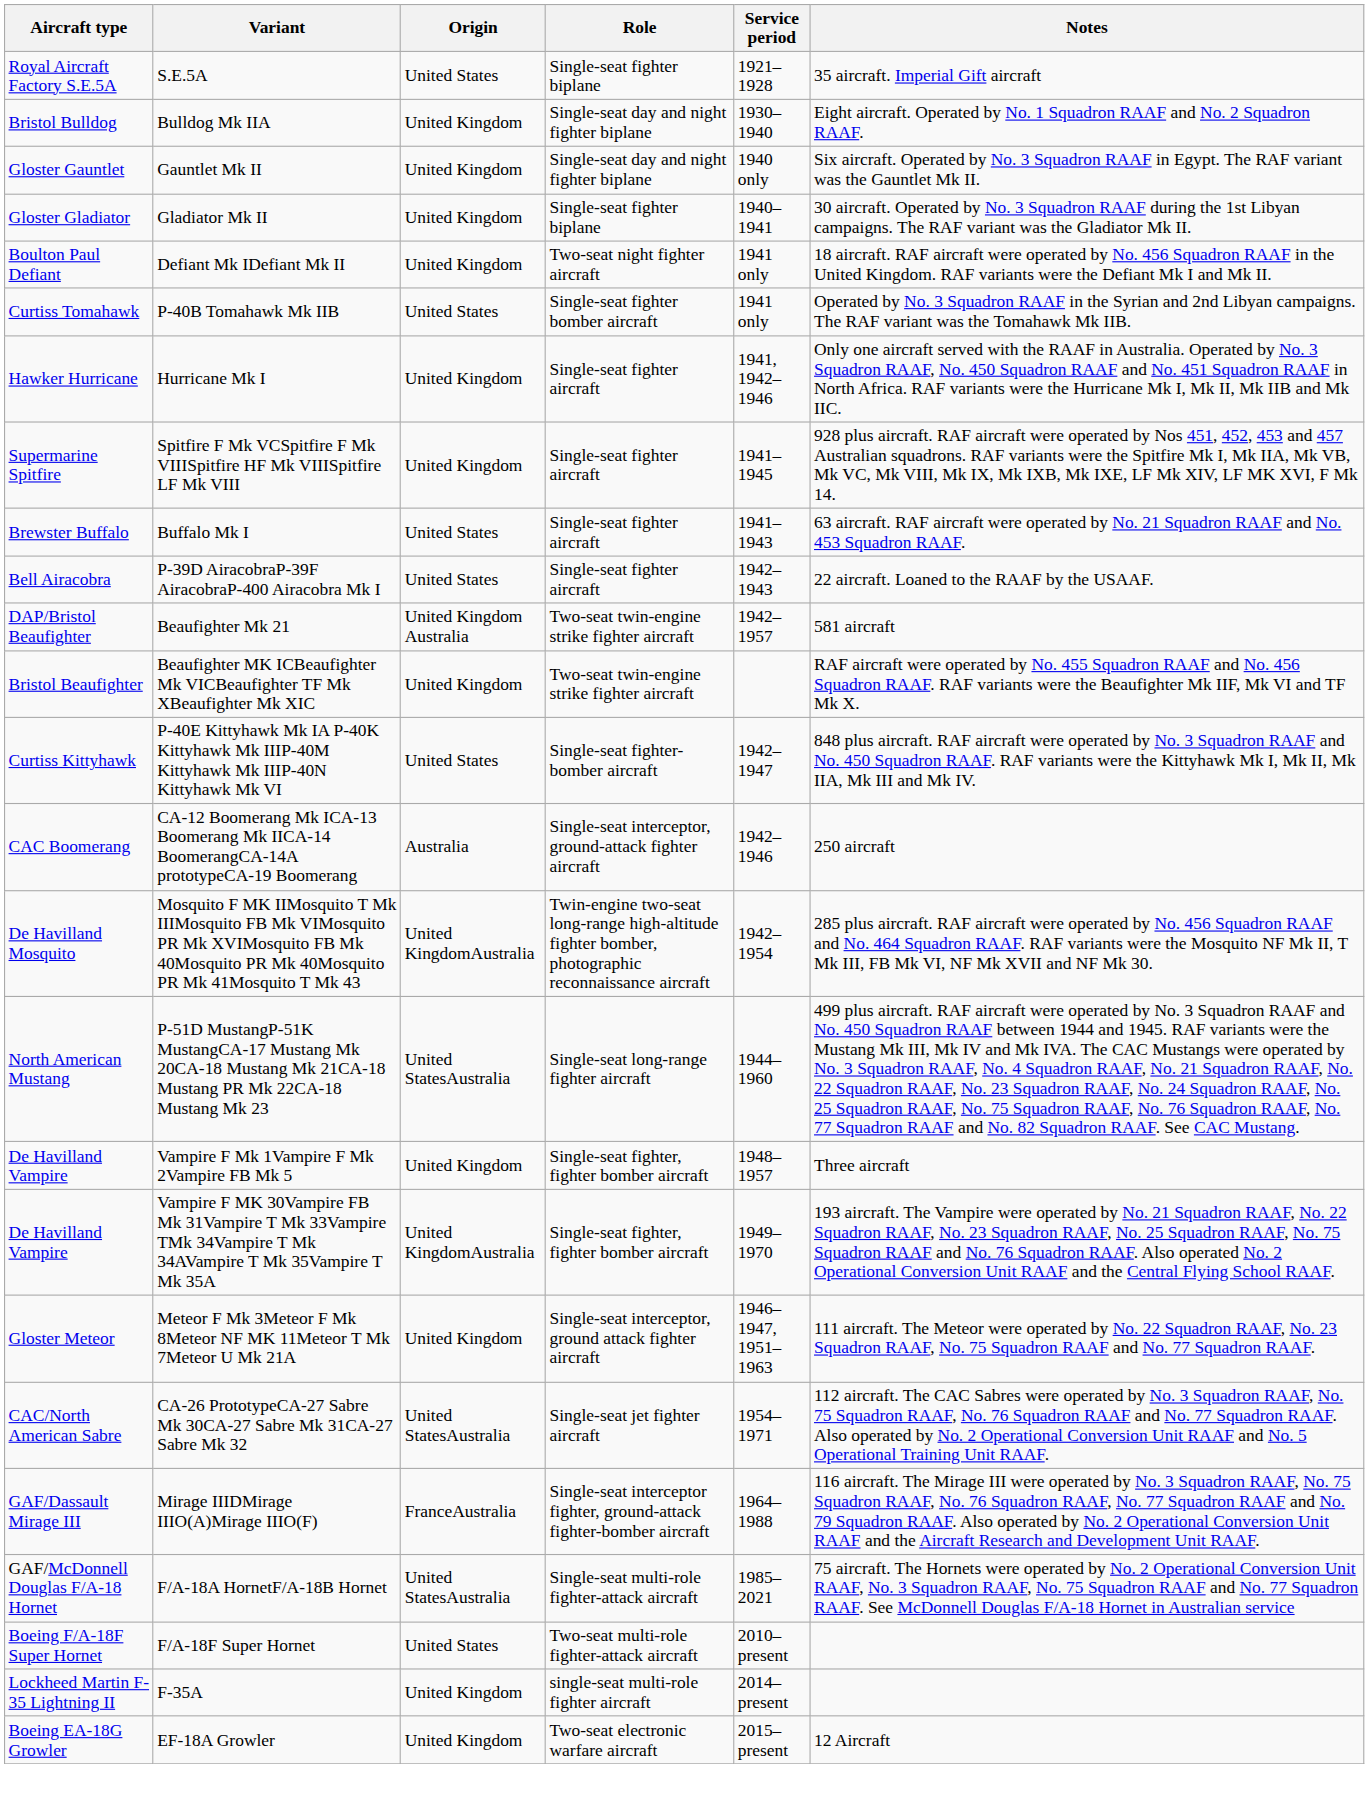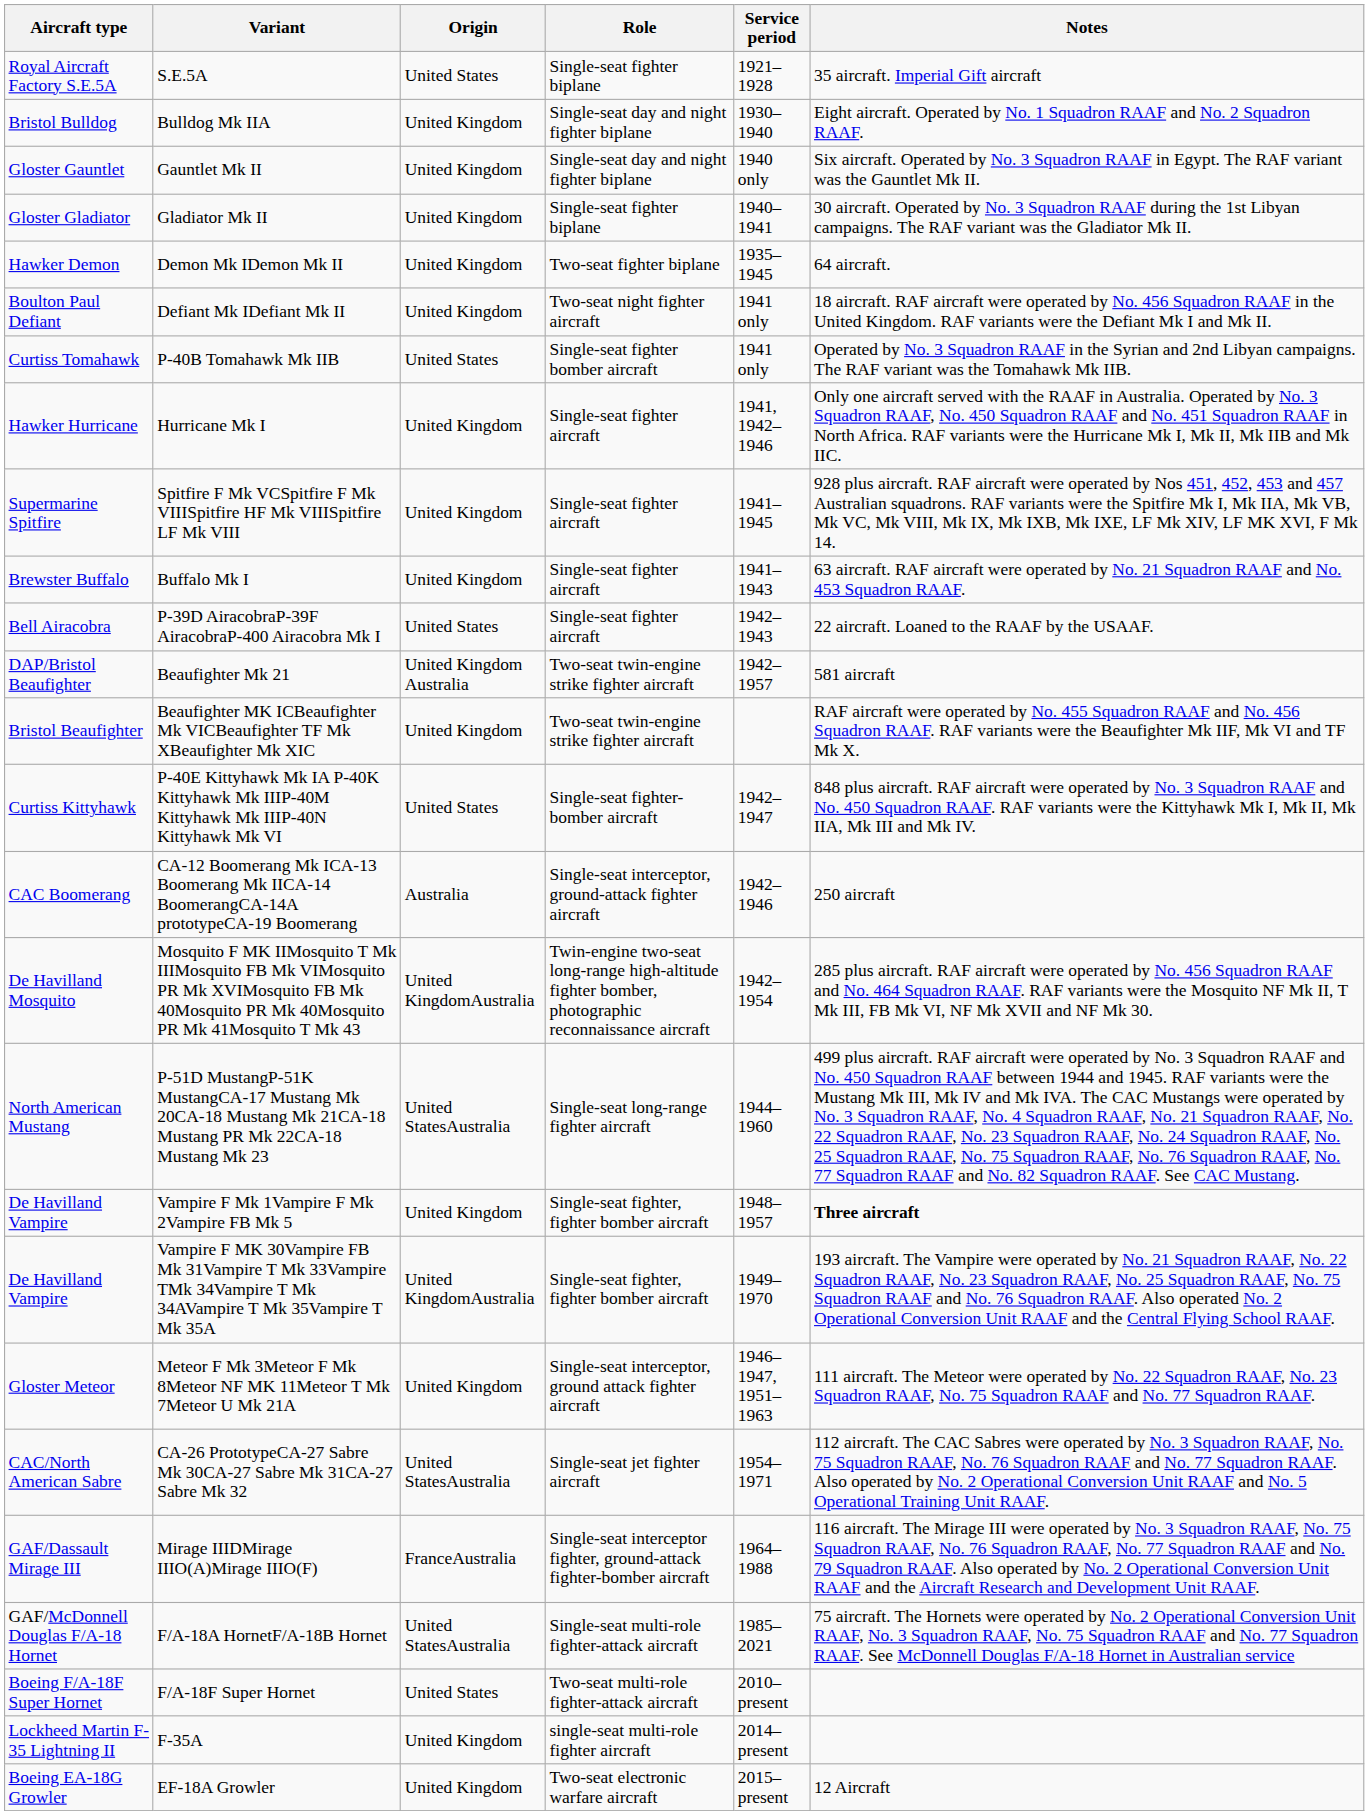 <table class="wikitable sortable">
 <tr>
 <th>Aircraft type</th>
 <th>Variant</th>
 <th>Origin</th>
 <th>Role</th>
 <th>Service period</th>
 <th>Notes</th>
 </tr>
 <tr>
 <td><a href='#'>Royal Aircraft Factory S.E.5A</a></td>
 <td>S.E.5A</td>
 <td>United States</td>
 <td>Single-seat fighter biplane</td>
 <td>1921–1928</td>
 <td>35 aircraft. <a href='#'>Imperial Gift</a> aircraft</td>
 </tr>
 <tr>
 <td><a href='#'>Bristol Bulldog</a></td>
 <td>Bulldog Mk IIA</td>
 <td>United Kingdom</td>
 <td>Single-seat day and night fighter biplane</td>
 <td>1930–1940</td>
 <td>Eight aircraft. Operated by <a href='#'>No. 1 Squadron RAAF</a> and <a href='#'>No. 2 Squadron RAAF</a>.</td>
 </tr>
 <tr>
 <td><a href='#'>Gloster Gauntlet</a></td>
 <td>Gauntlet Mk II</td>
 <td>United Kingdom</td>
 <td>Single-seat day and night fighter biplane</td>
 <td>1940 only</td>
 <td>Six aircraft. Operated by <a href='#'>No. 3 Squadron RAAF</a> in Egypt. The RAF variant was the Gauntlet Mk II.</td>
 </tr>
 <tr>
 <td><a href='#'>Gloster Gladiator</a></td>
 <td>Gladiator Mk II</td>
 <td>United Kingdom</td>
 <td>Single-seat fighter biplane</td>
 <td>1940–1941</td>
 <td>30 aircraft. Operated by <a href='#'>No. 3 Squadron RAAF</a> during the 1st Libyan campaigns. The RAF variant was the Gladiator Mk II.</td>
 </tr>
 <tr>
+<td><a href='#'>Hawker Demon</a></td>
+<td>Demon Mk IDemon Mk II</td>
+<td>United Kingdom</td>
+<td>Two-seat fighter biplane</td>
+<td>1935–1945</td>
+<td>64 aircraft.</td>
+</tr>
+<tr>
 <td><a href='#'>Boulton Paul Defiant</a></td>
 <td>Defiant Mk IDefiant Mk II</td>
 <td>United Kingdom</td>
 <td>Two-seat night fighter aircraft</td>
 <td>1941 only</td>
 <td>18 aircraft. RAF aircraft were operated by <a href='#'>No. 456 Squadron RAAF</a> in the United Kingdom. RAF variants were the Defiant Mk I and Mk II.</td>
 </tr>
 <tr>
 <td><a href='#'>Curtiss Tomahawk</a></td>
 <td>P-40B Tomahawk Mk IIB</td>
 <td>United States</td>
 <td>Single-seat fighter bomber aircraft</td>
 <td>1941 only</td>
 <td>Operated by <a href='#'>No. 3 Squadron RAAF</a> in the Syrian and 2nd Libyan campaigns. The RAF variant was the Tomahawk Mk IIB.</td>
 </tr>
 <tr>
 <td><a href='#'>Hawker Hurricane</a></td>
 <td>Hurricane Mk I</td>
 <td>United Kingdom</td>
 <td>Single-seat fighter aircraft</td>
 <td>1941, 1942–1946</td>
 <td>Only one aircraft served with the RAAF in Australia. Operated by <a href='#'>No. 3 Squadron RAAF</a>, <a href='#'>No. 450 Squadron RAAF</a> and <a href='#'>No. 451 Squadron RAAF</a> in North Africa. RAF variants were the Hurricane Mk I, Mk II, Mk IIB and Mk IIC.</td>
 </tr>
 <tr>
 <td><a href='#'>Supermarine Spitfire</a></td>
 <td>Spitfire F Mk VCSpitfire F Mk VIIISpitfire HF Mk VIIISpitfire LF Mk VIII</td>
 <td>United Kingdom</td>
 <td>Single-seat fighter aircraft</td>
 <td>1941–1945</td>
 <td>928 plus aircraft. RAF aircraft were operated by Nos <a href='#'>451</a>, <a href='#'>452</a>, <a href='#'>453</a> and <a href='#'>457</a> Australian squadrons. RAF variants were the Spitfire Mk I, Mk IIA, Mk VB, Mk VC, Mk VIII, Mk IX, Mk IXB, Mk IXE, LF Mk XIV, LF MK XVI, F Mk 14.</td>
 </tr>
 <tr>
 <td><a href='#'>Brewster Buffalo</a></td>
 <td>Buffalo Mk I</td>
-<td>United States</td>
+<td>United Kingdom</td>
 <td>Single-seat fighter aircraft</td>
 <td>1941–1943</td>
 <td>63 aircraft. RAF aircraft were operated by <a href='#'>No. 21 Squadron RAAF</a> and <a href='#'>No. 453 Squadron RAAF</a>.</td>
 </tr>
 <tr>
 <td><a href='#'>Bell Airacobra</a></td>
 <td>P-39D AiracobraP-39F AiracobraP-400 Airacobra Mk I</td>
 <td>United States</td>
 <td>Single-seat fighter aircraft</td>
 <td>1942–1943</td>
 <td>22 aircraft. Loaned to the RAAF by the USAAF.</td>
 </tr>
 <tr>
 <td><a href='#'>DAP/Bristol Beaufighter</a></td>
 <td>Beaufighter Mk 21</td>
 <td>United Kingdom Australia</td>
 <td>Two-seat twin-engine strike fighter aircraft</td>
 <td>1942–1957</td>
 <td>581 aircraft</td>
 </tr>
 <tr>
 <td><a href='#'>Bristol Beaufighter</a></td>
 <td>Beaufighter MK ICBeaufighter Mk VICBeaufighter TF Mk XBeaufighter Mk XIC</td>
 <td>United Kingdom</td>
 <td>Two-seat twin-engine strike fighter aircraft</td>
 <td></td>
 <td>RAF aircraft were operated by <a href='#'>No. 455 Squadron RAAF</a> and <a href='#'>No. 456 Squadron RAAF</a>.  RAF variants were the Beaufighter Mk IIF, Mk VI and TF Mk X.</td>
 </tr>
 <tr>
 <td><a href='#'>Curtiss Kittyhawk</a></td>
 <td>P-40E Kittyhawk Mk IA P-40K Kittyhawk Mk IIIP-40M Kittyhawk Mk IIIP-40N Kittyhawk Mk VI</td>
 <td>United States</td>
 <td>Single-seat fighter-bomber aircraft</td>
 <td>1942–1947</td>
 <td>848 plus aircraft. RAF aircraft were operated by <a href='#'>No. 3 Squadron RAAF</a> and <a href='#'>No. 450 Squadron RAAF</a>. RAF variants were the Kittyhawk Mk I, Mk II, Mk IIA, Mk III and Mk IV.</td>
 </tr>
 <tr>
 <td><a href='#'>CAC Boomerang</a></td>
 <td>CA-12 Boomerang Mk ICA-13 Boomerang Mk IICA-14 BoomerangCA-14A prototypeCA-19 Boomerang</td>
 <td>Australia</td>
 <td>Single-seat interceptor, ground-attack fighter aircraft</td>
 <td>1942–1946</td>
 <td>250 aircraft</td>
 </tr>
 <tr>
 <td><a href='#'>De Havilland Mosquito</a></td>
 <td>Mosquito F MK IIMosquito T Mk IIIMosquito FB Mk VIMosquito PR Mk XVIMosquito FB Mk 40Mosquito PR Mk 40Mosquito PR Mk 41Mosquito T Mk 43</td>
 <td>United KingdomAustralia</td>
 <td>Twin-engine two-seat long-range high-altitude fighter bomber, photographic reconnaissance aircraft</td>
 <td>1942–1954</td>
 <td>285 plus aircraft. RAF aircraft were operated by <a href='#'>No. 456 Squadron RAAF</a> and <a href='#'>No. 464 Squadron RAAF</a>. RAF variants were the Mosquito NF Mk II, T Mk III, FB Mk VI, NF Mk XVII and NF Mk 30.</td>
 </tr>
 <tr>
 <td><a href='#'>North American Mustang</a></td>
 <td>P-51D MustangP-51K MustangCA-17 Mustang Mk 20CA-18 Mustang Mk 21CA-18 Mustang PR Mk 22CA-18 Mustang Mk 23</td>
 <td>United StatesAustralia</td>
 <td>Single-seat long-range fighter aircraft</td>
 <td>1944–1960</td>
 <td>499 plus aircraft. RAF aircraft were operated by No. 3 Squadron RAAF and <a href='#'>No. 450 Squadron RAAF</a> between 1944 and 1945. RAF variants were the Mustang Mk III, Mk IV and Mk IVA. The CAC Mustangs were operated by <a href='#'>No. 3 Squadron RAAF</a>, <a href='#'>No. 4 Squadron RAAF</a>, <a href='#'>No. 21 Squadron RAAF</a>, <a href='#'>No. 22 Squadron RAAF</a>, <a href='#'>No. 23 Squadron RAAF</a>, <a href='#'>No. 24 Squadron RAAF</a>, <a href='#'>No. 25 Squadron RAAF</a>, <a href='#'>No. 75 Squadron RAAF</a>, <a href='#'>No. 76 Squadron RAAF</a>, <a href='#'>No. 77 Squadron RAAF</a> and <a href='#'>No. 82 Squadron RAAF</a>. See <a href='#'>CAC Mustang</a>.</td>
 </tr>
 <tr>
 <td><a href='#'>De Havilland Vampire</a></td>
 <td>Vampire F Mk 1Vampire F Mk 2Vampire FB Mk 5</td>
 <td>United Kingdom</td>
 <td>Single-seat fighter, fighter bomber aircraft</td>
 <td>1948–1957</td>
-<td>Three aircraft</td>
+<td><strong>Three aircraft</strong></td>
 </tr>
 <tr>
 <td><a href='#'>De Havilland Vampire</a></td>
 <td>Vampire F MK 30Vampire FB Mk 31Vampire T Mk 33Vampire TMk 34Vampire T Mk 34AVampire T Mk 35Vampire T Mk 35A</td>
 <td>United KingdomAustralia</td>
 <td>Single-seat fighter, fighter bomber aircraft</td>
 <td>1949–1970</td>
 <td>193 aircraft. The Vampire were operated by <a href='#'>No. 21 Squadron RAAF</a>, <a href='#'>No. 22 Squadron RAAF</a>, <a href='#'>No. 23 Squadron RAAF</a>, <a href='#'>No. 25 Squadron RAAF</a>, <a href='#'>No. 75 Squadron RAAF</a> and <a href='#'>No. 76 Squadron RAAF</a>. Also operated <a href='#'>No. 2 Operational Conversion Unit RAAF</a> and the <a href='#'>Central Flying School RAAF</a>.</td>
 </tr>
 <tr>
 <td><a href='#'>Gloster Meteor</a></td>
 <td>Meteor F Mk 3Meteor F Mk 8Meteor NF MK 11Meteor T Mk 7Meteor U Mk 21A</td>
 <td>United Kingdom</td>
 <td>Single-seat interceptor, ground attack fighter aircraft</td>
 <td>1946–1947, 1951–1963</td>
 <td>111 aircraft. The Meteor were operated by <a href='#'>No. 22 Squadron RAAF</a>, <a href='#'>No. 23 Squadron RAAF</a>, <a href='#'>No. 75 Squadron RAAF</a> and <a href='#'>No. 77 Squadron RAAF</a>.</td>
 </tr>
 <tr>
 <td><a href='#'>CAC/North American Sabre</a></td>
 <td>CA-26 PrototypeCA-27 Sabre Mk 30CA-27 Sabre Mk 31CA-27 Sabre Mk 32</td>
 <td>United StatesAustralia</td>
 <td>Single-seat jet fighter aircraft</td>
 <td>1954–1971</td>
 <td>112 aircraft. The CAC Sabres were operated by <a href='#'>No. 3 Squadron RAAF</a>, <a href='#'>No. 75 Squadron RAAF</a>, <a href='#'>No. 76 Squadron RAAF</a> and <a href='#'>No. 77 Squadron RAAF</a>. Also operated by <a href='#'>No. 2 Operational Conversion Unit RAAF</a> and <a href='#'>No. 5 Operational Training Unit RAAF</a>.</td>
 </tr>
 <tr>
 <td><a href='#'>GAF/Dassault Mirage III</a></td>
 <td>Mirage IIIDMirage IIIO(A)Mirage IIIO(F)</td>
 <td>FranceAustralia</td>
 <td>Single-seat interceptor fighter, ground-attack fighter-bomber aircraft</td>
 <td>1964–1988</td>
 <td>116 aircraft. The Mirage III were operated by <a href='#'>No. 3 Squadron RAAF</a>, <a href='#'>No. 75 Squadron RAAF</a>, <a href='#'>No. 76 Squadron RAAF</a>, <a href='#'>No. 77 Squadron RAAF</a> and <a href='#'>No. 79 Squadron RAAF</a>. Also operated by <a href='#'>No. 2 Operational Conversion Unit RAAF</a> and the <a href='#'>Aircraft Research and Development Unit RAAF</a>.</td>
 </tr>
 <tr>
 <td>GAF/<a href='#'>McDonnell Douglas F/A-18 Hornet</a></td>
 <td>F/A-18A HornetF/A-18B Hornet</td>
 <td>United StatesAustralia</td>
 <td>Single-seat multi-role fighter-attack aircraft</td>
 <td>1985–2021</td>
 <td>75 aircraft. The Hornets were operated by <a href='#'>No. 2 Operational Conversion Unit RAAF</a>, <a href='#'>No. 3 Squadron RAAF</a>, <a href='#'>No. 75 Squadron RAAF</a> and <a href='#'>No. 77 Squadron RAAF</a>. See <a href='#'>McDonnell Douglas F/A-18 Hornet in Australian service</a></td>
 </tr>
 <tr>
 <td><a href='#'>Boeing F/A-18F Super Hornet</a></td>
 <td>F/A-18F Super Hornet</td>
 <td>United States</td>
 <td>Two-seat multi-role fighter-attack aircraft</td>
 <td>2010–present</td>
 <td></td>
 </tr>
 <tr>
 <td><a href='#'>Lockheed Martin F-35 Lightning II</a></td>
 <td>F-35A</td>
 <td>United Kingdom</td>
 <td>single-seat multi-role fighter aircraft</td>
 <td>2014–present</td>
 <td></td>
 </tr>
 <tr>
 <td><a href='#'>Boeing EA-18G Growler</a></td>
 <td>EF-18A Growler</td>
 <td>United Kingdom</td>
 <td>Two-seat electronic warfare aircraft</td>
 <td>2015–present</td>
 <td>12 Aircraft</td>
 </tr>
 </table>
